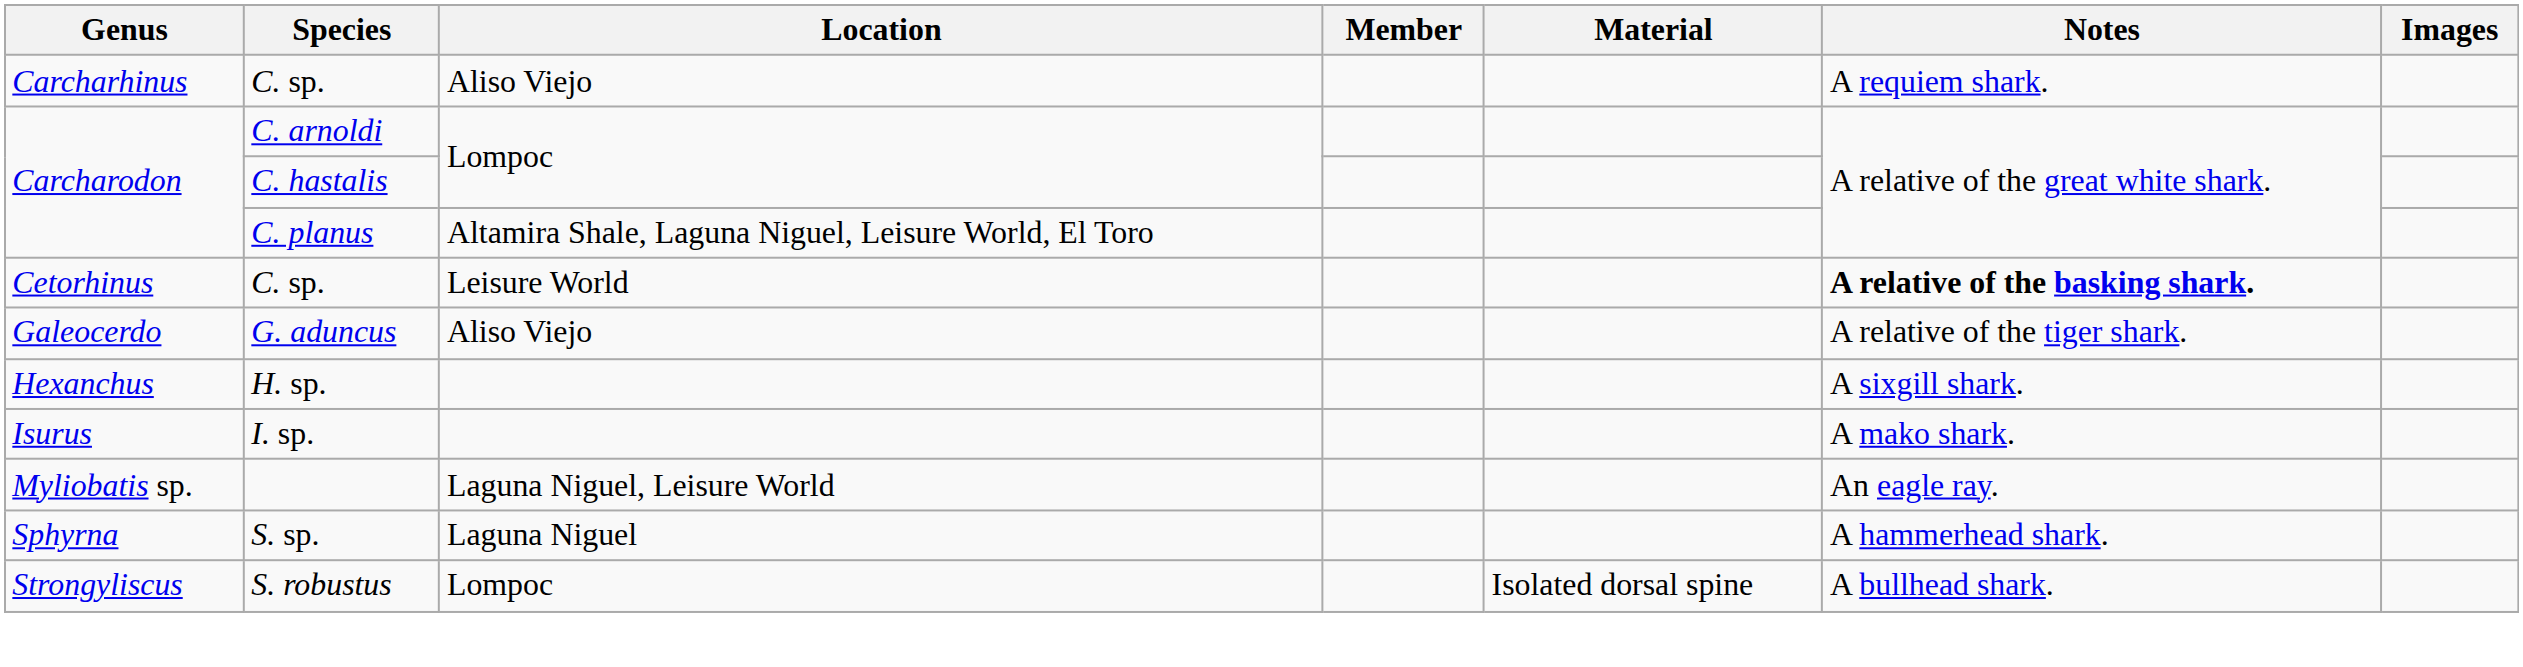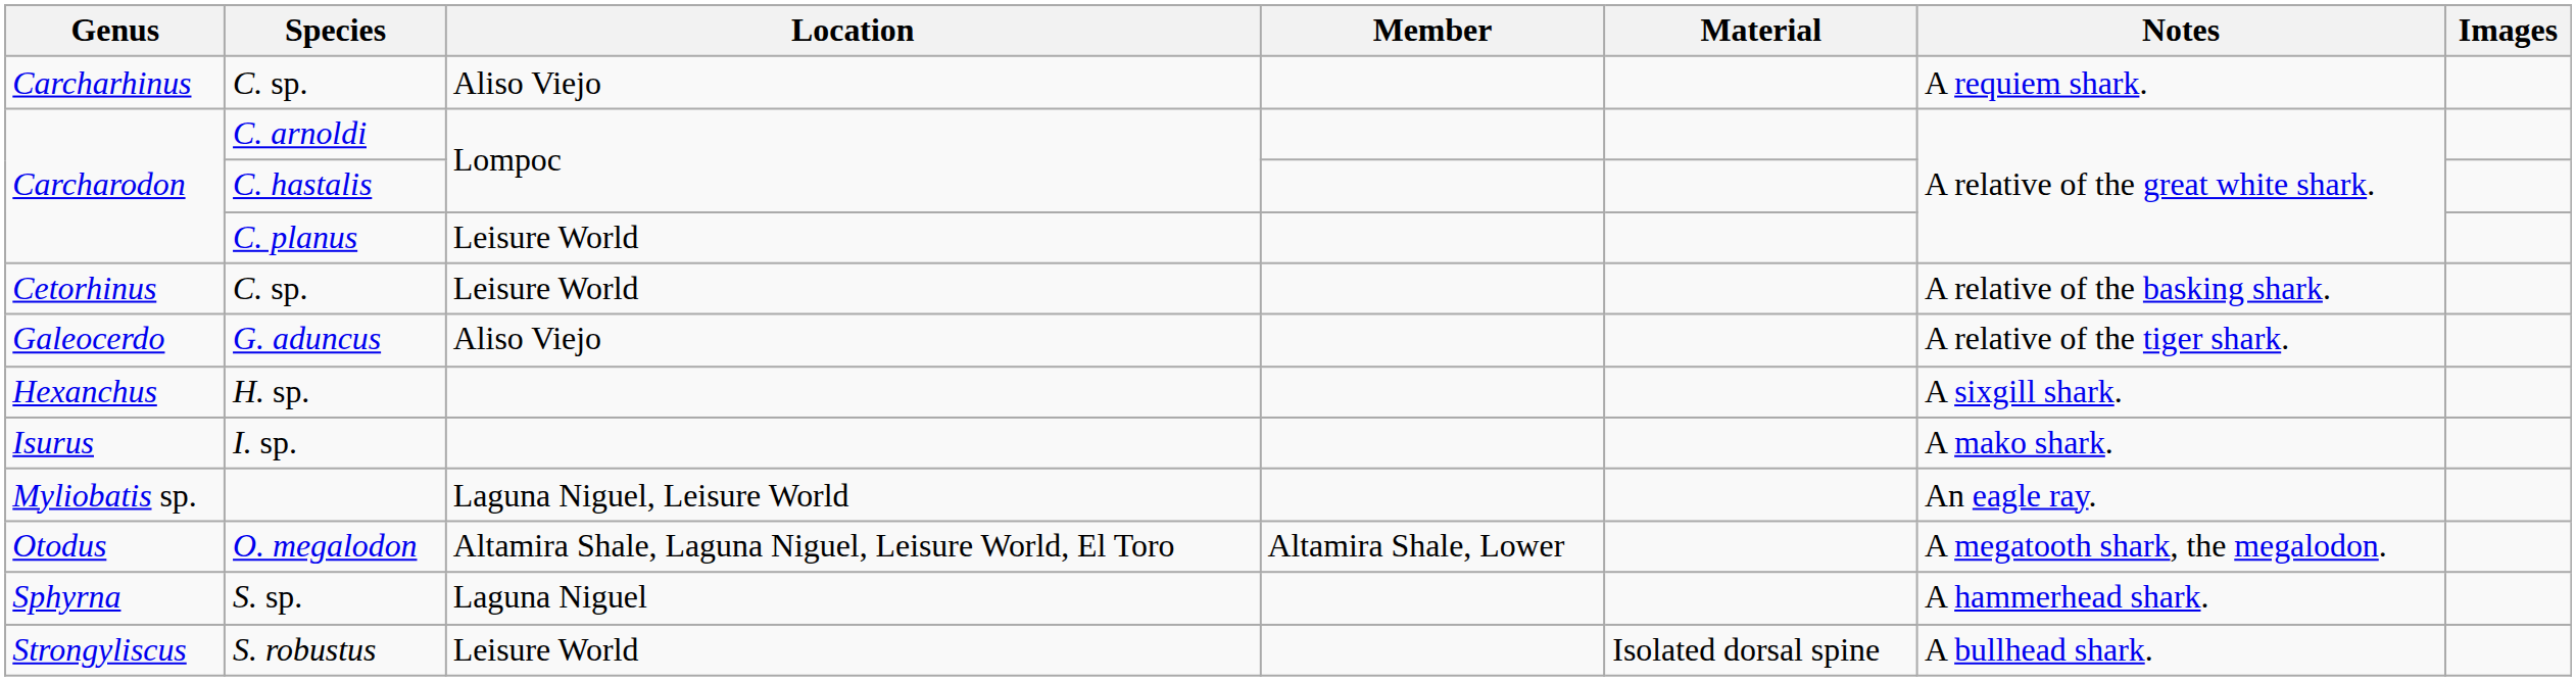 <table class="wikitable" align="center" width="100%">
 <tr>
 <th>Genus</th>
 <th>Species</th>
 <th>Location</th>
 <th>Member</th>
 <th>Material</th>
 <th>Notes</th>
 <th>Images</th>
 </tr>
 <tr>
 <td><em><a href='#'>Carcharhinus</a></em></td>
 <td><em>C.</em> sp.</td>
 <td>Aliso Viejo</td>
 <td></td>
 <td></td>
 <td>A <a href='#'>requiem shark</a>.</td>
 <td></td>
 </tr>
 <tr>
 <td rowspan="3"><em><a href='#'>Carcharodon</a></em></td>
 <td><em><a href='#'>C. arnoldi</a></em></td>
 <td rowspan="2">Lompoc</td>
 <td></td>
 <td></td>
 <td rowspan="3">A relative of the <a href='#'>great white shark</a>.</td>
 <td></td>
 </tr>
 <tr>
 <td><em><a href='#'>C. hastalis</a></em></td>
 <td></td>
 <td></td>
 <td></td>
 </tr>
 <tr>
 <td><em><a href='#'>C. planus</a></em></td>
-<td>Altamira Shale, Laguna Niguel, Leisure World, El Toro</td>
+<td>Leisure World</td>
 <td></td>
 <td></td>
 <td></td>
 </tr>
 <tr>
 <td><em><a href='#'>Cetorhinus</a></em></td>
 <td><em>C.</em> sp.</td>
 <td>Leisure World</td>
 <td></td>
 <td></td>
-<td><strong>A relative of the <a href='#'>basking shark</a>.</strong></td>
+<td>A relative of the <a href='#'>basking shark</a>.</td>
 <td></td>
 </tr>
 <tr>
 <td><em><a href='#'>Galeocerdo</a></em></td>
 <td><em><a href='#'>G. aduncus</a></em></td>
 <td>Aliso Viejo</td>
 <td></td>
 <td></td>
 <td>A relative of the <a href='#'>tiger shark</a>.</td>
 <td></td>
 </tr>
 <tr>
 <td><em><a href='#'>Hexanchus</a></em></td>
 <td><em>H.</em> sp.</td>
 <td></td>
 <td></td>
 <td></td>
 <td>A <a href='#'>sixgill shark</a>.</td>
 <td></td>
 </tr>
 <tr>
 <td><em><a href='#'>Isurus</a></em></td>
 <td><em>I.</em> sp.</td>
 <td></td>
 <td></td>
 <td></td>
 <td>A <a href='#'>mako shark</a>.</td>
 <td></td>
 </tr>
 <tr>
 <td><a href='#'><em>Myliobatis</em></a> sp.</td>
 <td></td>
 <td>Laguna Niguel, Leisure World</td>
 <td></td>
 <td></td>
 <td>An <a href='#'>eagle ray</a>.</td>
 <td></td>
 </tr>
 <tr>
+<td><em><a href='#'>Otodus</a></em></td>
+<td><em><a href='#'>O. megalodon</a></em></td>
+<td>Altamira Shale, Laguna Niguel, Leisure World, El Toro</td>
+<td>Altamira Shale, Lower</td>
+<td></td>
+<td>A <a href='#'>megatooth shark</a>, the <a href='#'>megalodon</a>.</td>
+<td></td>
+</tr>
+<tr>
 <td><em><a href='#'>Sphyrna</a></em></td>
 <td><em>S.</em> sp.</td>
 <td>Laguna Niguel</td>
 <td></td>
 <td></td>
 <td>A <a href='#'>hammerhead shark</a>.</td>
 <td></td>
 </tr>
 <tr>
 <td><em><a href='#'>Strongyliscus</a></em></td>
 <td><em>S. robustus</em></td>
-<td>Lompoc</td>
+<td>Leisure World</td>
 <td></td>
 <td>Isolated dorsal spine</td>
 <td>A <a href='#'>bullhead shark</a>.</td>
 <td></td>
 </tr>
 </table>
